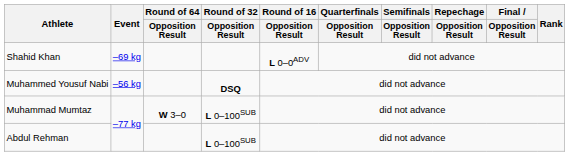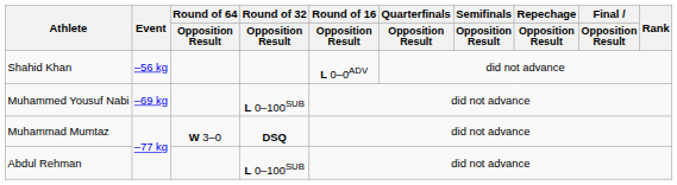 <table class=wikitable style=font-size:90%;text-align:center>
 <tr>
 <th rowspan="2">Athlete</th>
 <th rowspan="2">Event</th>
 <th>Round of 64</th>
 <th>Round of 32</th>
 <th>Round of 16</th>
 <th>Quarterfinals</th>
 <th>Semifinals</th>
 <th>Repechage</th>
 <th>Final / </th>
 <th rowspan=2>Rank</th>
 </tr>
 <tr style="font-size:95%">
 <th>Opposition<br>Result</th>
 <th>Opposition<br>Result</th>
 <th>Opposition<br>Result</th>
 <th>Opposition<br>Result</th>
 <th>Opposition<br>Result</th>
 <th>Opposition<br>Result</th>
 <th>Opposition<br>Result</th>
 </tr>
 <tr>
 <td align=left>Shahid Khan</td>
-<td align=left><a href='#'>–69 kg</a></td>
+<td align=left><a href='#'>–56 kg</a></td>
 <td></td>
 <td></td>
 <td><br><strong>L</strong> 0–0<sup>ADV</sup></td>
 <td colspan=5>did not advance</td>
 </tr>
 <tr>
 <td align=left>Muhammed Yousuf Nabi</td>
-<td align=left><a href='#'>–56 kg</a></td>
+<td align=left><a href='#'>–69 kg</a></td>
 <td></td>
-<td><br><strong>DSQ</strong></td>
+<td><br><strong>L</strong> 0–100<sup>SUB</sup></td>
 <td colspan=6>did not advance</td>
 </tr>
 <tr>
 <td align=left>Muhammad Mumtaz</td>
 <td align=left rowspan=2><a href='#'>–77 kg</a></td>
 <td><br><strong>W</strong> 3–0</td>
-<td><br><strong>L</strong> 0–100<sup>SUB</sup></td>
+<td><br><strong>DSQ</strong></td>
 <td colspan=6>did not advance</td>
 </tr>
 <tr>
 <td align=left>Abdul Rehman</td>
 <td></td>
 <td><br><strong>L</strong> 0–100<sup>SUB</sup></td>
 <td colspan=6>did not advance</td>
 </tr>
 </table>
